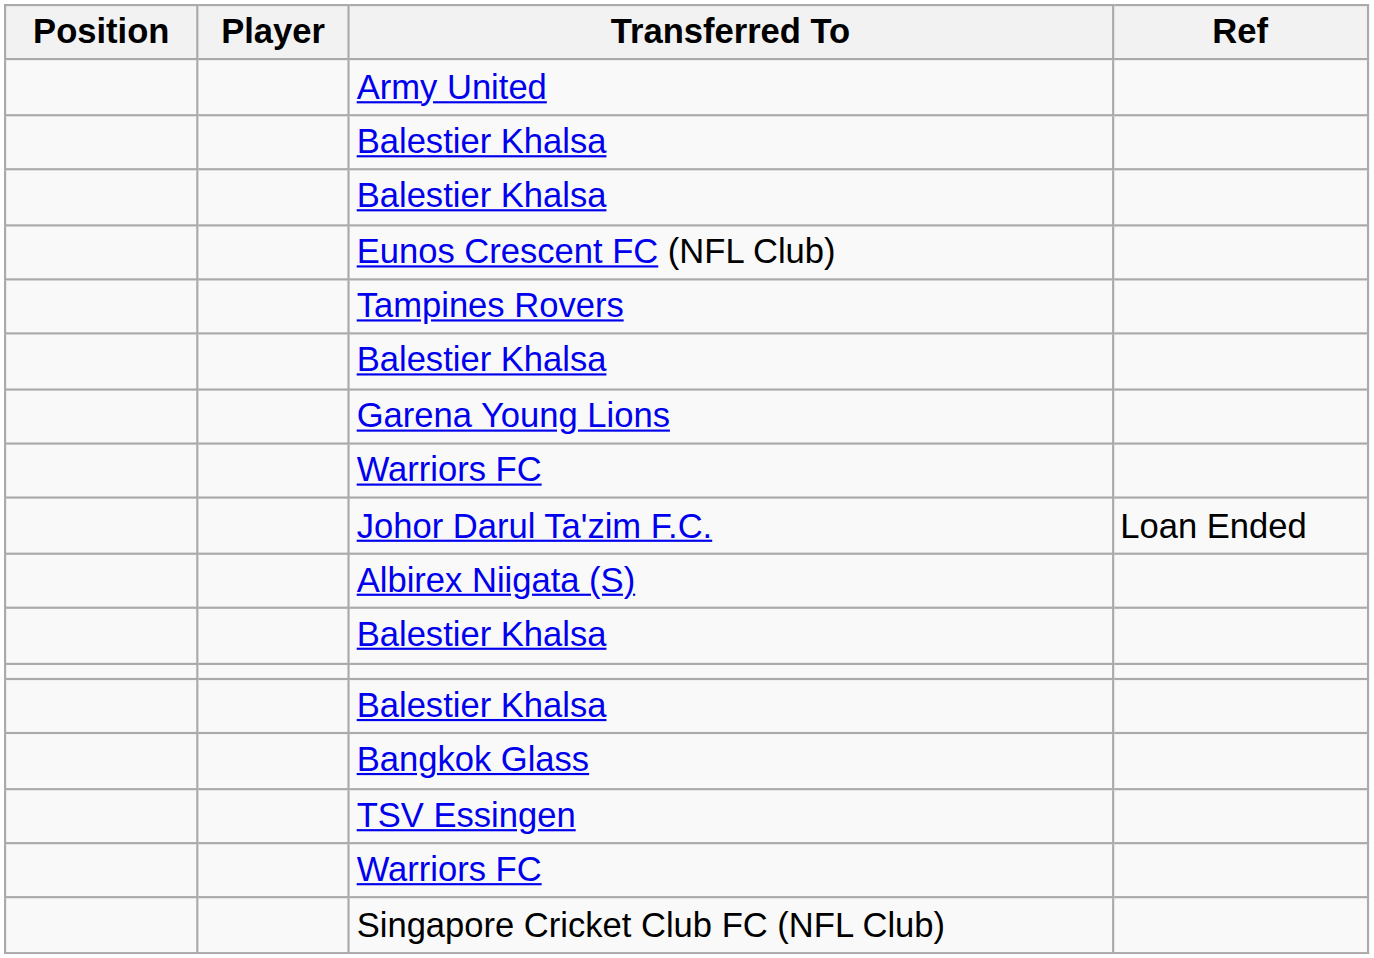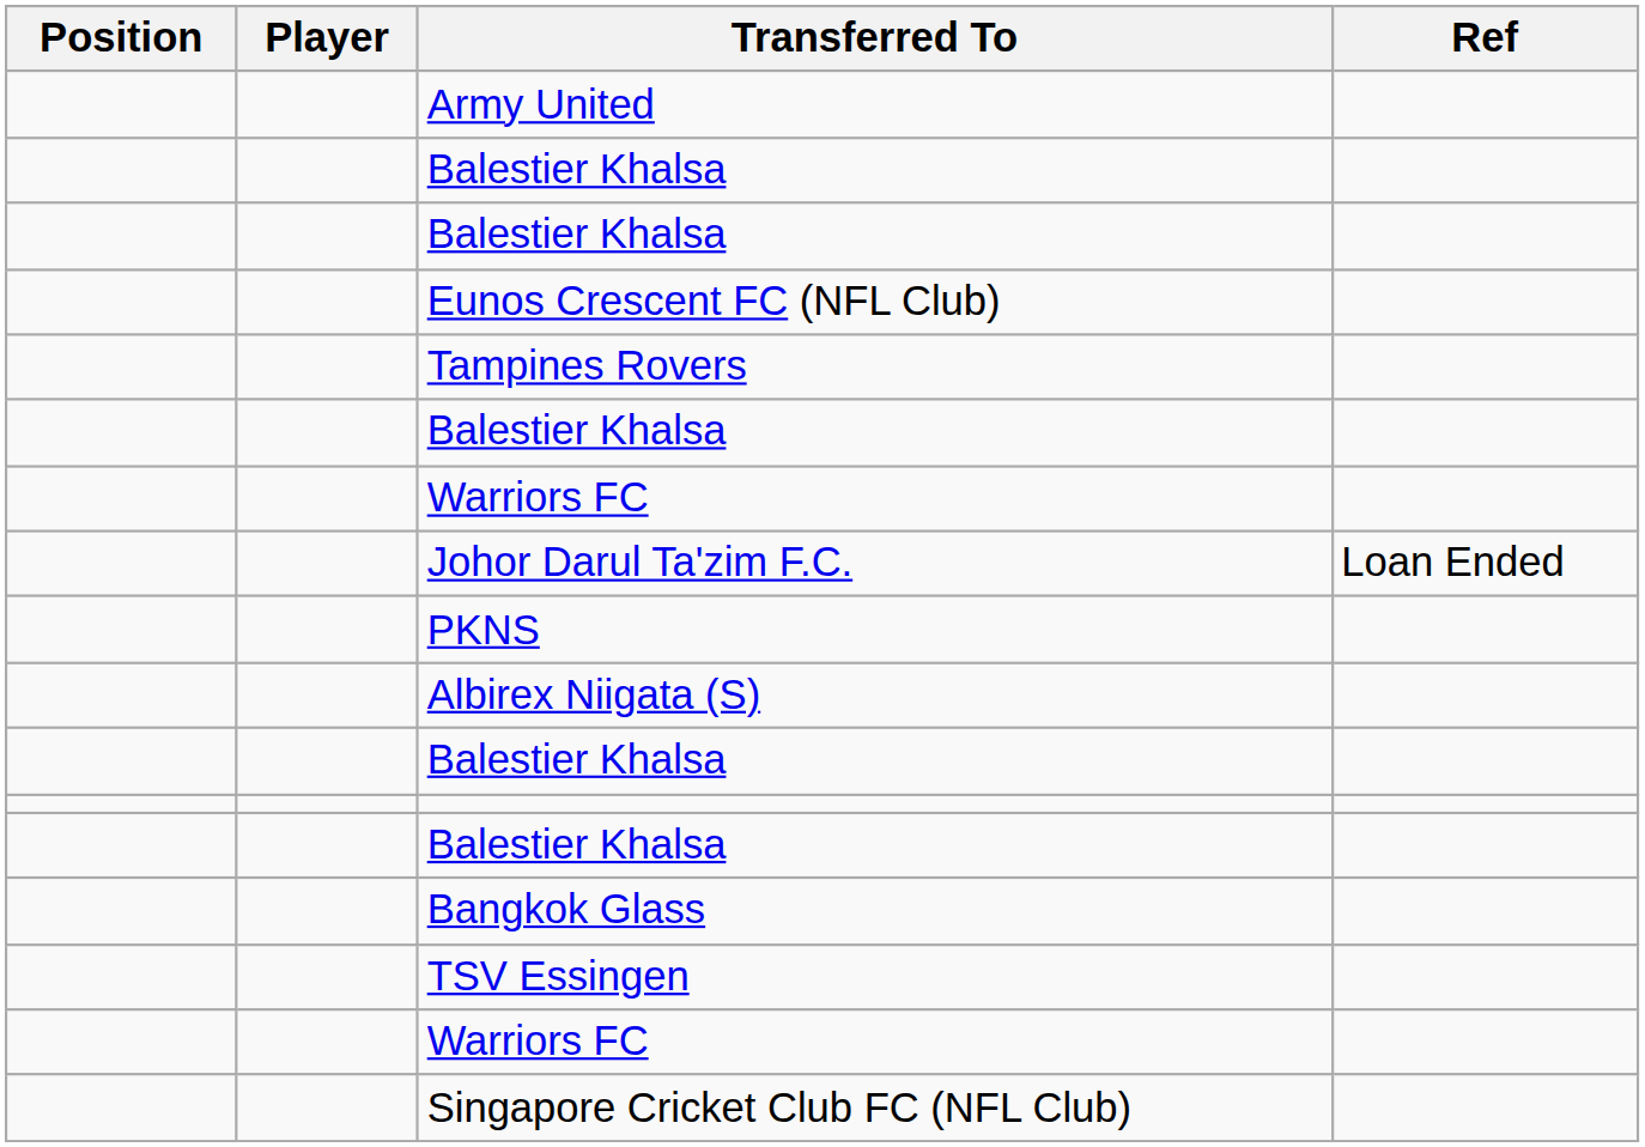 <table class="wikitable sortable" style="width:50%; text-align:center; font-size:100%; text-align:left;">
 <tr>
 <th><strong>Position</strong></th>
 <th><strong>Player</strong></th>
 <th><strong>Transferred To</strong></th>
 <th><strong>Ref</strong></th>
 </tr>
 <tr>
 <td></td>
 <td></td>
 <td> <a href='#'>Army United</a></td>
 <td></td>
 </tr>
 <tr>
 <td></td>
 <td></td>
 <td> <a href='#'>Balestier Khalsa</a></td>
 <td></td>
 </tr>
 <tr>
 <td></td>
 <td></td>
 <td> <a href='#'>Balestier Khalsa</a></td>
 <td></td>
 </tr>
 <tr>
 <td></td>
 <td></td>
 <td> <a href='#'>Eunos Crescent FC</a> (NFL Club)</td>
 <td></td>
 </tr>
 <tr>
 <td></td>
 <td></td>
 <td> <a href='#'>Tampines Rovers</a></td>
 <td></td>
 </tr>
 <tr>
 <td></td>
 <td></td>
 <td> <a href='#'>Balestier Khalsa</a></td>
 <td></td>
 </tr>
 <tr>
 <td></td>
 <td></td>
-<td> <a href='#'>Garena Young Lions</a></td>
-<td></td>
-</tr>
-<tr>
-<td></td>
-<td></td>
 <td> <a href='#'>Warriors FC</a></td>
 <td></td>
 </tr>
 <tr>
 <td></td>
 <td></td>
 <td> <a href='#'>Johor Darul Ta'zim F.C.</a></td>
 <td> Loan Ended</td>
+</tr>
+<tr>
+<td></td>
+<td></td>
+<td> <a href='#'>PKNS</a></td>
+<td></td>
 </tr>
 <tr>
 <td></td>
 <td></td>
 <td> <a href='#'>Albirex Niigata (S)</a></td>
 <td></td>
 </tr>
 <tr>
 <td></td>
 <td></td>
 <td> <a href='#'>Balestier Khalsa</a></td>
 <td></td>
 </tr>
 <tr>
 <td></td>
 <td></td>
 <td></td>
 <td></td>
 </tr>
 <tr>
 <td></td>
 <td></td>
 <td> <a href='#'>Balestier Khalsa</a></td>
 <td></td>
 </tr>
 <tr>
 <td></td>
 <td></td>
 <td> <a href='#'>Bangkok Glass</a></td>
 <td></td>
 </tr>
 <tr>
 <td></td>
 <td></td>
 <td> <a href='#'>TSV Essingen</a></td>
 <td></td>
 </tr>
 <tr>
 <td></td>
 <td></td>
 <td> <a href='#'>Warriors FC</a></td>
 <td></td>
 </tr>
 <tr>
 <td></td>
 <td></td>
 <td> Singapore Cricket Club FC (NFL Club)</td>
 <td></td>
 </tr>
 <tr>
 </tr>
 </table>
